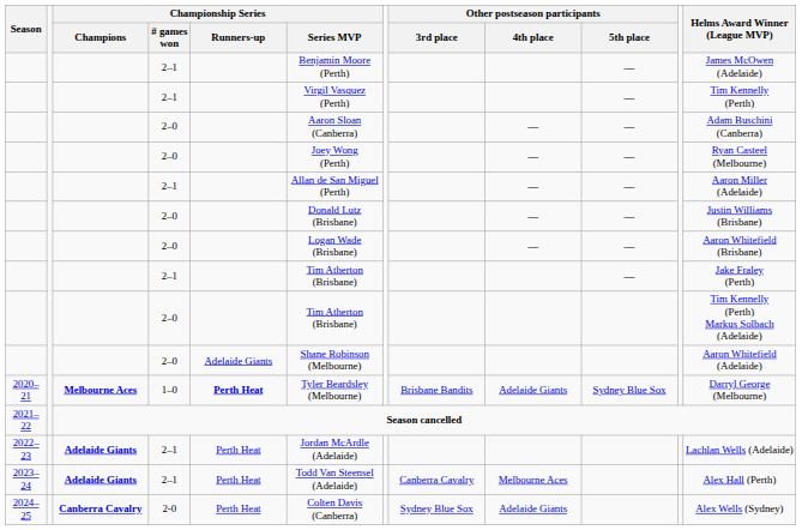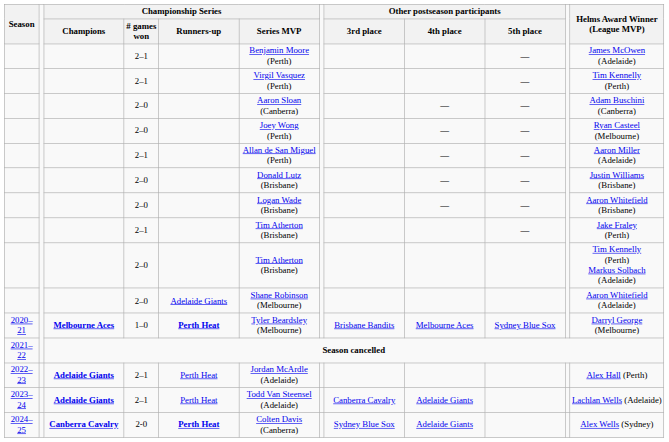 <table class="wikitable" style="font-size:90%; text-align: center;">
 <tr>
 <th scope="col" rowspan=2 width=50>Season</th>
 <td rowspan="14" width="1"></td>
 <th scope="colgroup" colspan=4>Championship Series</th>
 <td rowspan="13" width="1"></td>
 <th scope="colgroup" colspan=3>Other postseason participants</th>
 <td rowspan="13" width="1"></td>
 <th scope="col" rowspan=2>Helms Award Winner<br>(League MVP)</th>
 </tr>
 <tr>
 <th scope="col" width=125>Champions</th>
 <th scope="col" width=50># games won</th>
 <th scope="col" width=125>Runners-up</th>
 <th scope="col" width=125>Series MVP</th>
 <th scope="col" width=125>3rd place</th>
 <th scope="col" width=125>4th place</th>
 <th scope="col" width=125>5th place</th>
 </tr>
 <tr>
 <td><br><em></em></td>
 <td><strong></strong></td>
 <td>2–1</td>
 <td></td>
 <td><a href='#'>Benjamin Moore</a><br>(Perth)</td>
 <td></td>
 <td></td>
 <td>—</td>
 <td><a href='#'>James McOwen</a><br>(Adelaide)</td>
 </tr>
 <tr>
 <td><br><em></em></td>
 <td><strong></strong></td>
 <td>2–1</td>
 <td></td>
 <td><a href='#'>Virgil Vasquez</a><br>(Perth)</td>
 <td></td>
 <td></td>
 <td>—</td>
 <td><a href='#'>Tim Kennelly</a><br>(Perth)</td>
 </tr>
 <tr>
 <td><br><em></em></td>
 <td><strong></strong></td>
 <td>2–0</td>
 <td></td>
 <td><a href='#'>Aaron Sloan</a><br>(Canberra)</td>
 <td></td>
 <td>—</td>
 <td>—</td>
 <td><a href='#'>Adam Buschini</a><br>(Canberra)</td>
 </tr>
 <tr>
 <td><br><em></em></td>
 <td><strong></strong></td>
 <td>2–0</td>
 <td></td>
 <td><a href='#'>Joey Wong</a><br>(Perth)</td>
 <td></td>
 <td>—</td>
 <td>—</td>
 <td><a href='#'>Ryan Casteel</a><br>(Melbourne)</td>
 </tr>
 <tr>
 <td><br><em></em></td>
 <td><strong></strong></td>
 <td>2–1</td>
 <td></td>
 <td><a href='#'>Allan de San Miguel</a><br>(Perth)</td>
 <td></td>
 <td>—</td>
 <td>—</td>
 <td><a href='#'>Aaron Miller</a><br>(Adelaide)</td>
 </tr>
 <tr>
 <td><br><em></em></td>
 <td><strong></strong></td>
 <td>2–0</td>
 <td></td>
 <td><a href='#'>Donald Lutz</a><br>(Brisbane)</td>
 <td></td>
 <td>—</td>
 <td>—</td>
 <td><a href='#'>Justin Williams</a><br>(Brisbane)</td>
 </tr>
 <tr>
 <td><br><em></em></td>
 <td><strong></strong></td>
 <td>2–0</td>
 <td></td>
 <td><a href='#'>Logan Wade</a><br>(Brisbane)</td>
 <td></td>
 <td>—</td>
 <td>—</td>
 <td><a href='#'>Aaron Whitefield</a><br>(Brisbane)</td>
 </tr>
 <tr>
 <td><br><em></em></td>
 <td><strong></strong></td>
 <td>2–1</td>
 <td></td>
 <td><a href='#'>Tim Atherton</a><br>(Brisbane)</td>
 <td></td>
 <td></td>
 <td>—</td>
 <td><a href='#'>Jake Fraley</a><br>(Perth)</td>
 </tr>
 <tr>
 <td><br><em></em></td>
 <td><strong></strong></td>
 <td>2–0</td>
 <td></td>
 <td><a href='#'>Tim Atherton</a><br>(Brisbane)</td>
 <td></td>
 <td></td>
 <td></td>
 <td><a href='#'>Tim Kennelly</a><br>(Perth)<br><a href='#'>Markus Solbach</a><br>(Adelaide)</td>
 </tr>
 <tr>
 <td><br><em></em></td>
 <td><strong></strong></td>
 <td>2–0</td>
 <td><a href='#'>Adelaide Giants</a></td>
 <td><a href='#'>Shane Robinson</a><br>(Melbourne)</td>
 <td></td>
 <td></td>
 <td></td>
 <td><a href='#'>Aaron Whitefield</a><br>(Adelaide)</td>
 </tr>
 <tr>
 <td><a href='#'>2020–21</a></td>
 <td><strong><a href='#'>Melbourne Aces</a></strong></td>
 <td>1–0</td>
 <td><strong><a href='#'>Perth Heat</a></strong></td>
 <td><a href='#'>Tyler Beardsley</a> (Melbourne)</td>
 <td><a href='#'>Brisbane Bandits</a></td>
-<td><a href='#'>Adelaide Giants</a></td>
+<td><a href='#'>Melbourne Aces</a></td>
 <td><a href='#'>Sydney Blue Sox</a></td>
 <td><a href='#'>Darryl George</a><br>(Melbourne)</td>
 </tr>
 <tr>
 <td><a href='#'>2021–22</a></td>
 <td colspan=10><strong>Season cancelled</strong></td>
 </tr>
 <tr>
 <td><a href='#'>2022–23</a></td>
 <td></td>
 <td><strong><a href='#'>Adelaide Giants</a></strong></td>
 <td>2–1</td>
 <td><a href='#'>Perth Heat</a></td>
 <td><a href='#'>Jordan McArdle</a> (Adelaide)</td>
 <td></td>
 <td></td>
 <td></td>
 <td></td>
 <td></td>
-<td><a href='#'>Lachlan Wells</a> (Adelaide)</td>
+<td><a href='#'>Alex Hall</a> (Perth)</td>
 </tr>
 <tr>
 <td><a href='#'>2023–24</a></td>
 <td></td>
 <td><strong><a href='#'>Adelaide Giants</a></strong></td>
 <td>2–1</td>
 <td><a href='#'>Perth Heat</a></td>
 <td><a href='#'>Todd Van Steensel</a> (Adelaide)</td>
 <td></td>
 <td><a href='#'>Canberra Cavalry</a></td>
-<td><a href='#'>Melbourne Aces</a></td>
+<td><a href='#'>Adelaide Giants</a></td>
 <td></td>
 <td></td>
-<td><a href='#'>Alex Hall</a> (Perth)</td>
+<td><a href='#'>Lachlan Wells</a> (Adelaide)</td>
 </tr>
 <tr>
 <td><a href='#'>2024–25</a></td>
 <td></td>
 <td><strong><a href='#'>Canberra Cavalry</a></strong></td>
 <td>2-0</td>
-<td><a href='#'>Perth Heat</a></td>
+<td><strong><a href='#'>Perth Heat</a></strong></td>
 <td><a href='#'>Colten Davis</a> (Canberra)</td>
 <td></td>
 <td><a href='#'>Sydney Blue Sox</a></td>
 <td><a href='#'>Adelaide Giants</a></td>
 <td></td>
 <td></td>
 <td><a href='#'>Alex Wells</a> (Sydney)</td>
 </tr>
 </table>
